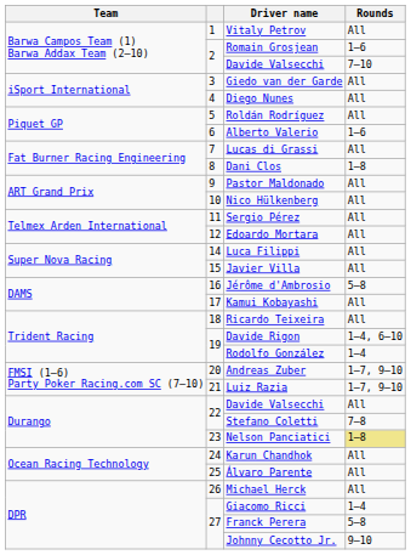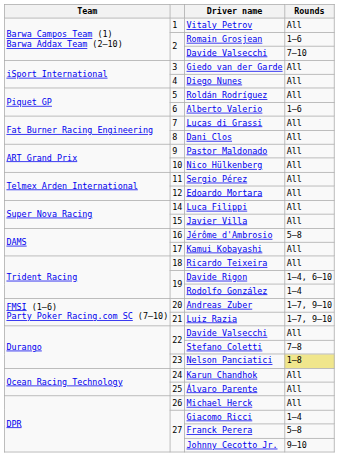 <table class="wikitable" style="font-size: 85%;">
 <tr>
 <th>Team</th>
 <th></th>
 <th>Driver name</th>
 <th>Rounds</th>
 </tr>
 <tr>
 <td rowspan=3> <a href='#'>Barwa Campos Team</a> (1)<br> <a href='#'>Barwa Addax Team</a> (2–10)</td>
 <td>1</td>
 <td> <a href='#'>Vitaly Petrov</a></td>
 <td>All</td>
 </tr>
 <tr>
 <td rowspan=2>2</td>
 <td> <a href='#'>Romain Grosjean</a></td>
 <td>1–6</td>
 </tr>
 <tr>
 <td> <a href='#'>Davide Valsecchi</a></td>
 <td>7–10</td>
 </tr>
 <tr>
 <td rowspan=2> <a href='#'>iSport International</a></td>
 <td>3</td>
 <td nowrap> <a href='#'>Giedo van der Garde</a></td>
 <td>All</td>
 </tr>
 <tr>
 <td>4</td>
 <td> <a href='#'>Diego Nunes</a></td>
 <td>All</td>
 </tr>
 <tr>
 <td rowspan=2> <a href='#'>Piquet GP</a></td>
 <td>5</td>
 <td> <a href='#'>Roldán Rodríguez</a></td>
 <td>All</td>
 </tr>
 <tr>
 <td>6</td>
 <td> <a href='#'>Alberto Valerio</a></td>
 <td>1–6</td>
 </tr>
 <tr>
 <td rowspan=2> <a href='#'>Fat Burner Racing Engineering</a></td>
 <td>7</td>
 <td> <a href='#'>Lucas di Grassi</a></td>
 <td>All</td>
 </tr>
 <tr>
 <td>8</td>
 <td> <a href='#'>Dani Clos</a></td>
-<td>1–8</td>
+<td>All</td>
 </tr>
 <tr>
 <td rowspan=2> <a href='#'>ART Grand Prix</a></td>
 <td>9</td>
 <td> <a href='#'>Pastor Maldonado</a></td>
 <td>All</td>
 </tr>
 <tr>
 <td>10</td>
 <td> <a href='#'>Nico Hülkenberg</a></td>
 <td>All</td>
 </tr>
 <tr>
 <td rowspan=2> <a href='#'>Telmex Arden International</a></td>
 <td>11</td>
 <td> <a href='#'>Sergio Pérez</a></td>
 <td>All</td>
 </tr>
 <tr>
 <td>12</td>
 <td> <a href='#'>Edoardo Mortara</a></td>
 <td>All</td>
 </tr>
 <tr>
 <td rowspan=2> <a href='#'>Super Nova Racing</a></td>
 <td>14</td>
 <td> <a href='#'>Luca Filippi</a></td>
 <td>All</td>
 </tr>
 <tr>
 <td>15</td>
 <td> <a href='#'>Javier Villa</a></td>
 <td>All</td>
 </tr>
 <tr>
 <td rowspan=2> <a href='#'>DAMS</a></td>
 <td>16</td>
 <td> <a href='#'>Jérôme d'Ambrosio</a></td>
 <td>5–8</td>
 </tr>
 <tr>
 <td>17</td>
 <td> <a href='#'>Kamui Kobayashi</a></td>
 <td>All</td>
 </tr>
 <tr>
 <td rowspan=3> <a href='#'>Trident Racing</a></td>
 <td>18</td>
 <td> <a href='#'>Ricardo Teixeira</a></td>
 <td>All</td>
 </tr>
 <tr>
 <td rowspan=2>19</td>
 <td> <a href='#'>Davide Rigon</a></td>
 <td>1–4, 6–10</td>
 </tr>
 <tr>
 <td> <a href='#'>Rodolfo González</a></td>
 <td>1–4</td>
 </tr>
 <tr>
 <td rowspan=2 nowrap> <a href='#'>FMSI</a> (1–6)<br> <a href='#'>Party Poker Racing.com SC</a> (7–10)</td>
 <td>20</td>
 <td> <a href='#'>Andreas Zuber</a></td>
 <td>1–7, 9–10</td>
 </tr>
 <tr>
 <td>21</td>
 <td> <a href='#'>Luiz Razia</a></td>
 <td>1–7, 9–10</td>
 </tr>
 <tr>
 <td rowspan=3> <a href='#'>Durango</a></td>
 <td rowspan=2>22</td>
 <td> <a href='#'>Davide Valsecchi</a></td>
 <td>All</td>
 </tr>
 <tr>
 <td> <a href='#'>Stefano Coletti</a></td>
 <td>7–8</td>
 </tr>
 <tr>
 <td>23</td>
 <td> <a href='#'>Nelson Panciatici</a></td>
 <td style="background: khaki;">1–8</td>
 </tr>
 <tr>
 <td rowspan=2> <a href='#'>Ocean Racing Technology</a></td>
 <td>24</td>
 <td> <a href='#'>Karun Chandhok</a></td>
 <td>All</td>
 </tr>
 <tr>
 <td>25</td>
 <td> <a href='#'>Álvaro Parente</a></td>
 <td>All</td>
 </tr>
 <tr>
 <td rowspan=4> <a href='#'>DPR</a></td>
 <td>26</td>
 <td> <a href='#'>Michael Herck</a></td>
 <td>All</td>
 </tr>
 <tr>
 <td rowspan=3>27</td>
 <td> <a href='#'>Giacomo Ricci</a></td>
 <td>1–4</td>
 </tr>
 <tr>
 <td> <a href='#'>Franck Perera</a></td>
 <td>5–8</td>
 </tr>
 <tr>
 <td> <a href='#'>Johnny Cecotto Jr.</a></td>
 <td>9–10</td>
 </tr>
 </table>
